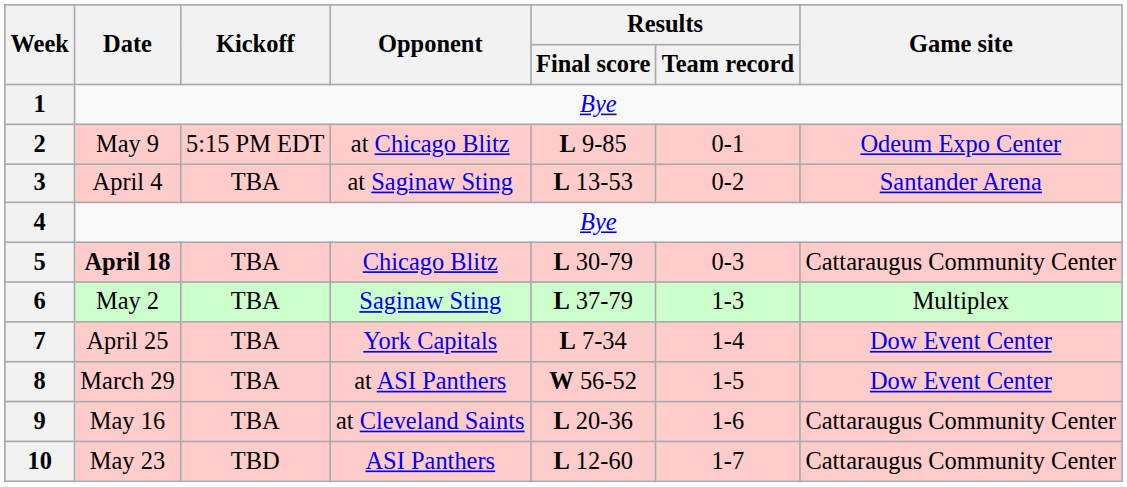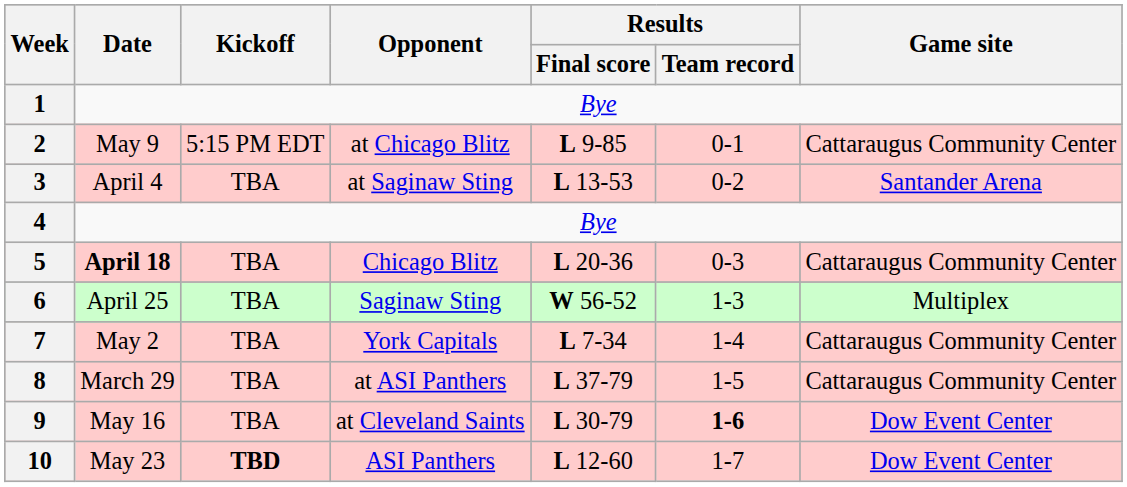 <table class="wikitable" style="font-size: 92%;" "align=center">
 <tr>
 <th rowspan="2">Week</th>
 <th rowspan="2">Date</th>
 <th rowspan="2">Kickoff</th>
 <th rowspan="2">Opponent</th>
 <th colspan="2">Results</th>
 <th rowspan="2">Game site</th>
 </tr>
 <tr>
 <th>Final score</th>
 <th>Team record</th>
 </tr>
 <tr style=>
 <th>1</th>
 <td colspan="8" style="text-align:center;"><em><a href='#'>Bye</a></em></td>
 </tr>
 <tr style="background:#fcc">
 <th>2</th>
 <td style="text-align:center;">May 9</td>
 <td style="text-align:center;">5:15 PM EDT</td>
 <td style="text-align:center;">at <a href='#'>Chicago Blitz</a></td>
 <td style="text-align:center;"><strong>L</strong> 9-85</td>
 <td style="text-align:center;">0-1</td>
-<td style="text-align:center;"><a href='#'>Odeum Expo Center</a></td>
+<td style="text-align:center;">Cattaraugus Community Center</td>
 </tr>
 <tr style="background:#fcc">
 <th>3</th>
 <td style="text-align:center;">April 4</td>
 <td style="text-align:center;">TBA</td>
 <td style="text-align:center;">at <a href='#'>Saginaw Sting</a></td>
 <td style="text-align:center;"><strong>L</strong> 13-53</td>
 <td style="text-align:center;">0-2</td>
 <td style="text-align:center;"><a href='#'>Santander Arena</a></td>
 </tr>
 <tr style=>
 <th>4</th>
 <td colspan="8" style="text-align:center;"><em><a href='#'>Bye</a></em></td>
 </tr>
 <tr style="background:#fcc">
 <th>5</th>
 <td style="text-align:center;"><strong>April 18</strong></td>
 <td style="text-align:center;">TBA</td>
 <td style="text-align:center;"><a href='#'>Chicago Blitz</a></td>
-<td style="text-align:center;"><strong>L</strong> 30-79</td>
+<td style="text-align:center;"><strong>L</strong> 20-36</td>
 <td style="text-align:center;">0-3</td>
 <td style="text-align:center;">Cattaraugus Community Center</td>
 </tr>
 <tr style="background:#cfc">
 <th>6</th>
-<td style="text-align:center;">May 2</td>
+<td style="text-align:center;">April 25</td>
 <td style="text-align:center;">TBA</td>
 <td style="text-align:center;"><a href='#'>Saginaw Sting</a></td>
-<td style="text-align:center;"><strong>L</strong> 37-79</td>
+<td style="text-align:center;"><strong>W</strong> 56-52</td>
 <td style="text-align:center;">1-3</td>
 <td style="text-align:center;">Multiplex</td>
 </tr>
 <tr style="background:#fcc">
 <th>7</th>
-<td style="text-align:center;">April 25</td>
+<td style="text-align:center;">May 2</td>
 <td style="text-align:center;">TBA</td>
 <td style="text-align:center;"><a href='#'>York Capitals</a></td>
 <td style="text-align:center;"><strong>L</strong> 7-34</td>
 <td style="text-align:center;">1-4</td>
-<td style="text-align:center;"><a href='#'>Dow Event Center</a></td>
+<td style="text-align:center;">Cattaraugus Community Center</td>
 </tr>
 <tr style="background:#fcc">
 <th>8</th>
 <td style="text-align:center;">March 29</td>
 <td style="text-align:center;">TBA</td>
 <td style="text-align:center;">at <a href='#'>ASI Panthers</a></td>
-<td style="text-align:center;"><strong>W</strong> 56-52</td>
+<td style="text-align:center;"><strong>L</strong> 37-79</td>
 <td style="text-align:center;">1-5</td>
-<td style="text-align:center;"><a href='#'>Dow Event Center</a></td>
+<td style="text-align:center;">Cattaraugus Community Center</td>
 </tr>
 <tr style="background:#fcc">
 <th>9</th>
 <td style="text-align:center;">May 16</td>
 <td style="text-align:center;">TBA</td>
 <td style="text-align:center;">at <a href='#'>Cleveland Saints</a></td>
-<td style="text-align:center;"><strong>L</strong> 20-36</td>
-<td style="text-align:center;">1-6</td>
-<td style="text-align:center;">Cattaraugus Community Center</td>
+<td style="text-align:center;"><strong>L</strong> 30-79</td>
+<td style="text-align:center;"><strong>1-6</strong></td>
+<td style="text-align:center;"><a href='#'>Dow Event Center</a></td>
 </tr>
 <tr style="background:#fcc">
 <th>10</th>
 <td style="text-align:center;">May 23</td>
-<td style="text-align:center;">TBD</td>
+<td style="text-align:center;"><strong>TBD</strong></td>
 <td style="text-align:center;"><a href='#'>ASI Panthers</a></td>
 <td style="text-align:center;"><strong>L</strong> 12-60</td>
 <td style="text-align:center;">1-7</td>
-<td style="text-align:center;">Cattaraugus Community Center</td>
+<td style="text-align:center;"><a href='#'>Dow Event Center</a></td>
 </tr>
 </table>
